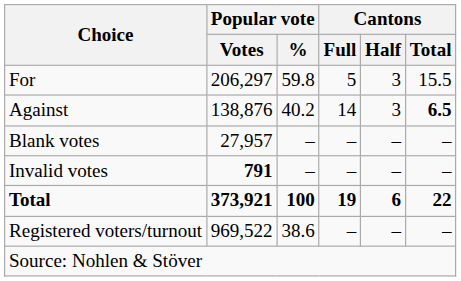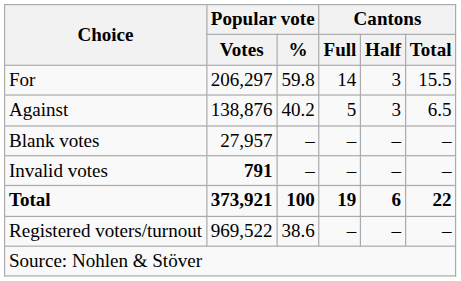 <table class=wikitable style=text-align:right>
 <tr>
 <th rowspan=2>Choice</th>
 <th colspan=2>Popular vote</th>
 <th colspan=3>Cantons</th>
 </tr>
 <tr>
 <th>Votes</th>
 <th>%</th>
 <th>Full</th>
 <th>Half</th>
 <th>Total</th>
 </tr>
 <tr>
 <td align=left>For</td>
 <td>206,297</td>
 <td>59.8</td>
-<td>5</td>
+<td>14</td>
 <td>3</td>
 <td>15.5</td>
 </tr>
 <tr>
 <td align=left>Against</td>
 <td>138,876</td>
 <td>40.2</td>
-<td>14</td>
+<td>5</td>
 <td>3</td>
-<td><strong>6.5</strong></td>
+<td>6.5</td>
 </tr>
 <tr>
 <td align=left>Blank votes</td>
 <td>27,957</td>
 <td>–</td>
 <td>–</td>
 <td>–</td>
 <td>–</td>
 </tr>
 <tr>
 <td align=left>Invalid votes</td>
 <td><strong>791</strong></td>
 <td>–</td>
 <td>–</td>
 <td>–</td>
 <td>–</td>
 </tr>
 <tr>
 <td align=left><strong>Total</strong></td>
 <td><strong>373,921</strong></td>
 <td><strong>100</strong></td>
 <td><strong>19</strong></td>
 <td><strong>6</strong></td>
 <td><strong>22</strong></td>
 </tr>
 <tr>
 <td align=left>Registered voters/turnout</td>
 <td>969,522</td>
 <td>38.6</td>
 <td>–</td>
 <td>–</td>
 <td>–</td>
 </tr>
 <tr>
 <td align=left colspan=6>Source: Nohlen & Stöver</td>
 </tr>
 </table>
